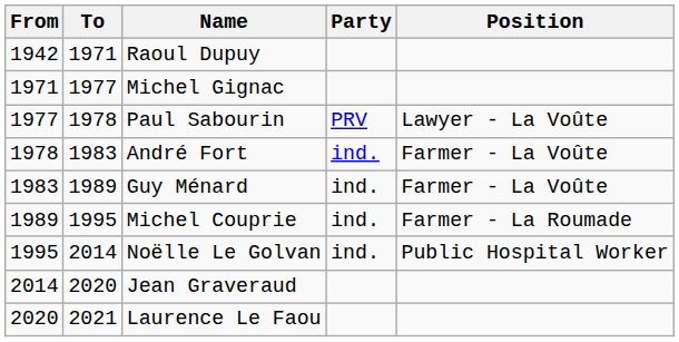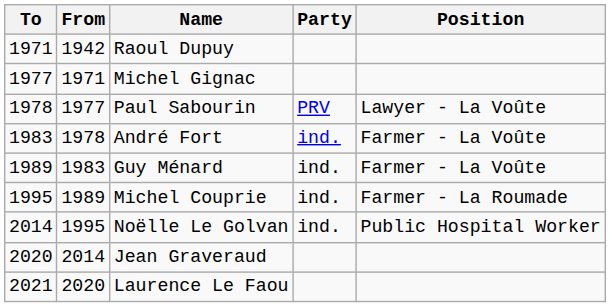 <table class="wikitable">
 <tr>
+<th>To</th>
 <th>From</th>
-<th>To</th>
 <th>Name</th>
 <th>Party</th>
 <th>Position</th>
 </tr>
 <tr>
+<td>1971</td>
 <td>1942</td>
-<td>1971</td>
 <td>Raoul Dupuy</td>
 <td></td>
 <td></td>
 </tr>
 <tr>
+<td>1977</td>
 <td>1971</td>
-<td>1977</td>
 <td>Michel Gignac</td>
 <td></td>
 <td></td>
 </tr>
 <tr>
+<td>1978</td>
 <td>1977</td>
-<td>1978</td>
 <td>Paul Sabourin</td>
 <td><a href='#'>PRV</a></td>
 <td>Lawyer - La Voûte</td>
 </tr>
 <tr>
+<td>1983</td>
 <td>1978</td>
-<td>1983</td>
 <td>André Fort</td>
 <td><a href='#'>ind.</a></td>
 <td>Farmer - La Voûte</td>
 </tr>
 <tr>
+<td>1989</td>
 <td>1983</td>
-<td>1989</td>
 <td>Guy Ménard</td>
 <td>ind.</td>
 <td>Farmer - La Voûte</td>
 </tr>
 <tr>
+<td>1995</td>
 <td>1989</td>
-<td>1995</td>
 <td>Michel Couprie</td>
 <td>ind.</td>
 <td>Farmer - La Roumade</td>
 </tr>
 <tr>
+<td>2014</td>
 <td>1995</td>
-<td>2014</td>
 <td>Noëlle Le Golvan</td>
 <td>ind.</td>
 <td>Public Hospital Worker</td>
 </tr>
 <tr>
+<td>2020</td>
 <td>2014</td>
-<td>2020</td>
 <td>Jean Graveraud</td>
 <td></td>
 <td></td>
 </tr>
 <tr>
+<td>2021</td>
 <td>2020</td>
-<td>2021</td>
 <td>Laurence Le Faou</td>
 <td></td>
 <td></td>
 </tr>
 </table>
